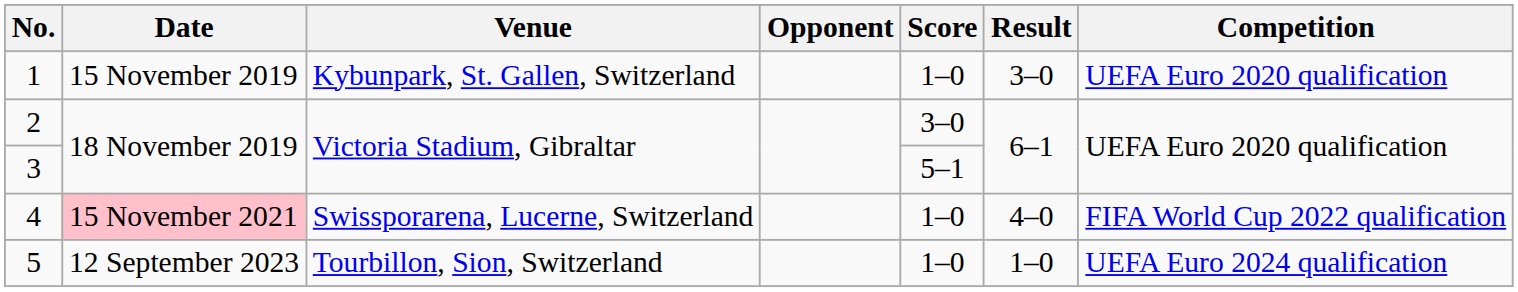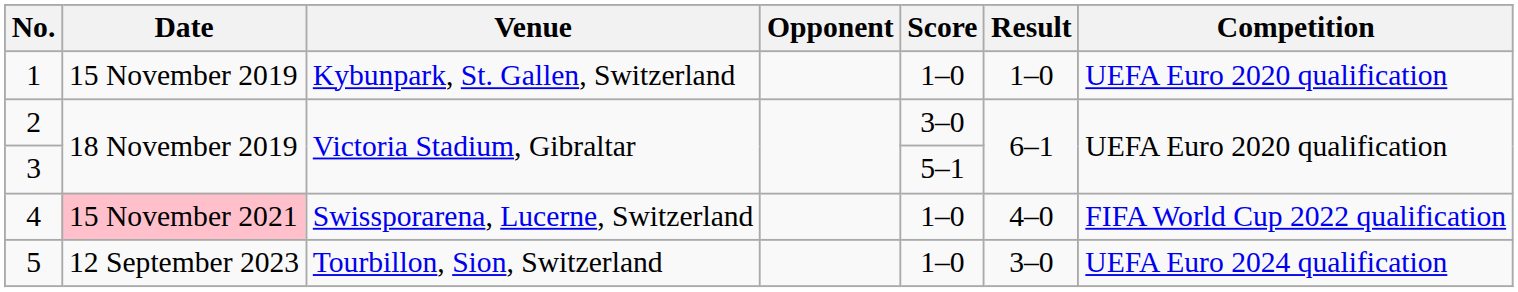 <table class="wikitable sortable">
 <tr>
 <th scope="col">No.</th>
 <th scope="col">Date</th>
 <th scope="col">Venue</th>
 <th scope="col">Opponent</th>
 <th scope="col">Score</th>
 <th scope="col">Result</th>
 <th scope="col">Competition</th>
 </tr>
 <tr>
 <td align="center">1</td>
 <td>15 November 2019</td>
 <td><a href='#'>Kybunpark</a>, <a href='#'>St. Gallen</a>, Switzerland</td>
 <td></td>
 <td align="center">1–0</td>
-<td align="center">3–0</td>
+<td align="center">1–0</td>
 <td><a href='#'>UEFA Euro 2020 qualification</a></td>
 </tr>
 <tr>
 <td align="center">2</td>
 <td rowspan="2">18 November 2019</td>
 <td rowspan="2"><a href='#'>Victoria Stadium</a>, Gibraltar</td>
 <td rowspan="2"></td>
 <td align="center">3–0</td>
 <td rowspan="2" style="text-align:center">6–1</td>
 <td rowspan="2">UEFA Euro 2020 qualification</td>
 </tr>
 <tr>
 <td align="center">3</td>
 <td align="center">5–1</td>
 </tr>
 <tr>
 <td align="center">4</td>
 <td style="background: pink;">15 November 2021</td>
 <td><a href='#'>Swissporarena</a>, <a href='#'>Lucerne</a>, Switzerland</td>
 <td></td>
 <td align="center">1–0</td>
 <td align="center">4–0</td>
 <td><a href='#'>FIFA World Cup 2022 qualification</a></td>
 </tr>
 <tr>
 <td align="center">5</td>
 <td>12 September 2023</td>
 <td><a href='#'>Tourbillon</a>, <a href='#'>Sion</a>, Switzerland</td>
 <td></td>
 <td align="center">1–0</td>
-<td align="center">1–0</td>
+<td align="center">3–0</td>
 <td><a href='#'>UEFA Euro 2024 qualification</a></td>
 </tr>
 </table>
